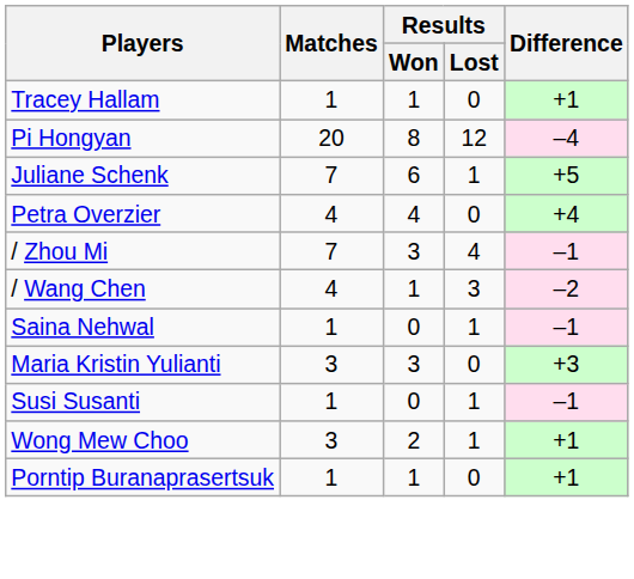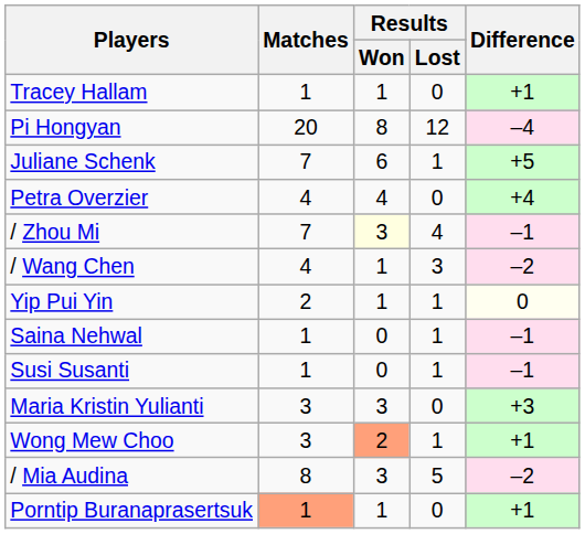 <table class=wikitable style="text-align:center; font-size:small">
 <tr>
 <th rowspan="2">Players</th>
 <th rowspan="2">Matches</th>
 <th colspan="2">Results</th>
 <th rowspan="2">Difference</th>
 </tr>
 <tr>
 <th>Won</th>
 <th>Lost</th>
 </tr>
 <tr>
 <td align="left"> <a href='#'>Tracey Hallam</a></td>
 <td>1</td>
 <td>1</td>
 <td>0</td>
 <td bgcolor="#ccffcc">+1</td>
 </tr>
 <tr>
 <td align="left"> <a href='#'>Pi Hongyan</a></td>
 <td>20</td>
 <td>8</td>
 <td>12</td>
 <td bgcolor="#ffddee">–4</td>
 </tr>
 <tr>
 <td align="left"> <a href='#'>Juliane Schenk</a></td>
 <td>7</td>
 <td>6</td>
 <td>1</td>
 <td bgcolor="#ccffcc">+5</td>
 </tr>
 <tr>
 <td align="left"> <a href='#'>Petra Overzier</a></td>
 <td>4</td>
 <td>4</td>
 <td>0</td>
 <td bgcolor="#ccffcc">+4</td>
 </tr>
 <tr>
 <td align="left">/ <a href='#'>Zhou Mi</a></td>
 <td>7</td>
-<td>3</td>
+<td style="background: lightyellow;">3</td>
 <td>4</td>
 <td bgcolor="#ffddee">–1</td>
 </tr>
 <tr>
 <td align="left">/ <a href='#'>Wang Chen</a></td>
 <td>4</td>
 <td>1</td>
 <td>3</td>
 <td bgcolor="#ffddee">–2</td>
 </tr>
 <tr>
+<td align="left"> <a href='#'>Yip Pui Yin</a></td>
+<td>2</td>
+<td>1</td>
+<td>1</td>
+<td bgcolor="#fffff0">0</td>
+</tr>
+<tr>
 <td align="left"> <a href='#'>Saina Nehwal</a></td>
+<td>1</td>
+<td>0</td>
+<td>1</td>
+<td bgcolor="#ffddee">–1</td>
+</tr>
+<tr>
+<td align="left"> <a href='#'>Susi Susanti</a></td>
 <td>1</td>
 <td>0</td>
 <td>1</td>
 <td bgcolor="#ffddee">–1</td>
 </tr>
 <tr>
 <td align="left"> <a href='#'>Maria Kristin Yulianti</a></td>
 <td>3</td>
 <td>3</td>
 <td>0</td>
 <td bgcolor="#ccffcc">+3</td>
 </tr>
 <tr>
-<td align="left"> <a href='#'>Susi Susanti</a></td>
-<td>1</td>
-<td>0</td>
-<td>1</td>
-<td bgcolor="#ffddee">–1</td>
-</tr>
-<tr>
 <td align="left"> <a href='#'>Wong Mew Choo</a></td>
 <td>3</td>
-<td>2</td>
+<td style="background: lightsalmon;">2</td>
 <td>1</td>
 <td bgcolor="#ccffcc">+1</td>
 </tr>
 <tr>
+<td align="left">/ <a href='#'>Mia Audina</a></td>
+<td>8</td>
+<td>3</td>
+<td>5</td>
+<td bgcolor="#ffddee">–2</td>
+</tr>
+<tr>
 <td align="left"> <a href='#'>Porntip Buranaprasertsuk</a></td>
-<td>1</td>
+<td style="background: lightsalmon;">1</td>
 <td>1</td>
 <td>0</td>
 <td bgcolor="#ccffcc">+1</td>
 </tr>
 </table>
